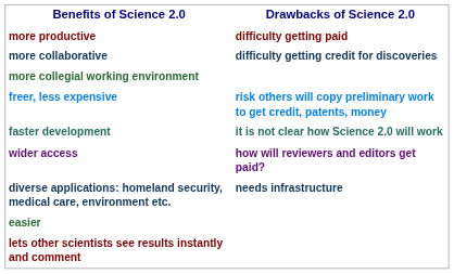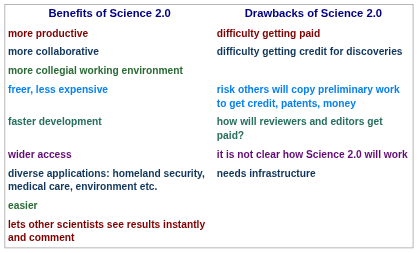 <table style="float:right; width:40em; font-weight:bold; border:solid 1px #999999; font-size:.9em; line-height:1.3em; margin:0 0 1em 1em;" cellpadding="4" cellspacing="0">
 <tr style="color:#000080; font-size:1.1em;" align="center" valign="top">
 <td>Benefits of Science 2.0</td>
 <td>Drawbacks of Science 2.0</td>
 </tr>
 <tr style="color:#800000;" valign="top">
 <td>more productive</td>
 <td>difficulty getting paid</td>
 </tr>
 <tr style="color:#10365B;" valign="top">
 <td>more collaborative</td>
 <td>difficulty getting credit for discoveries</td>
 </tr>
 <tr style="color:#2A6B35;" valign="top">
 <td>more collegial working environment</td>
 </tr>
 <tr style="color:#0581F1;" valign="top">
 <td>freer, less expensive</td>
 <td>risk others will copy preliminary work to get credit, patents, money</td>
 </tr>
 <tr style="color:#266F5E;" valign="top">
 <td>faster development</td>
-<td>it is not clear how Science 2.0 will work</td>
+<td>how will reviewers and editors get paid?</td>
 </tr>
 <tr style="color:#630C75;" valign="top">
 <td>wider access</td>
-<td>how will reviewers and editors get paid?</td>
+<td>it is not clear how Science 2.0 will work</td>
 </tr>
 <tr style="color:#10365B;" valign="top">
 <td>diverse applications: homeland security, medical care, environment etc.</td>
 <td>needs infrastructure</td>
 </tr>
 <tr style="color:#2A6B35;" valign="top">
 <td>easier</td>
 <td></td>
 </tr>
 <tr style="color:#800000;" valign="top">
 <td>lets other scientists see results instantly and comment</td>
 <td></td>
 </tr>
 </table>
